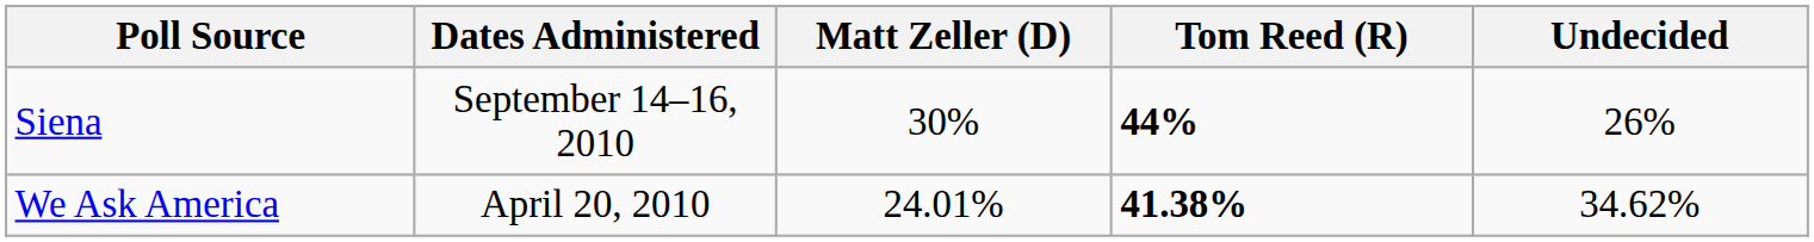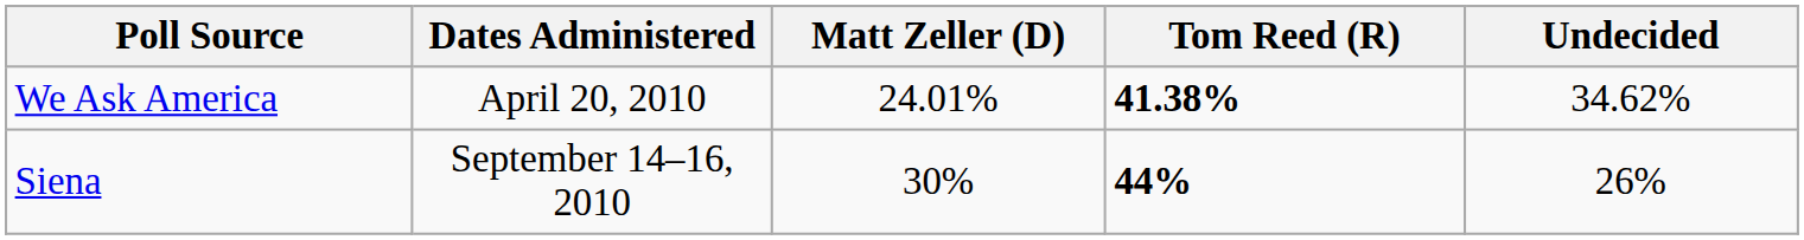 <table class="wikitable">
 <tr style="vertical-align:bottom;">
 <th style="width:160px;">Poll Source</th>
 <th style="width:140px;">Dates Administered</th>
 <th style="width:130px;">Matt Zeller (D)</th>
 <th style="width:140px;">Tom Reed (R)</th>
 <th style="width:130px;">Undecided</th>
 </tr>
 <tr>
+<td><a href='#'>We Ask America</a></td>
+<td style="text-align:center;">April 20, 2010</td>
+<td style="text-align:center;">24.01%</td>
+<td><strong>41.38%</strong></td>
+<td style="text-align:center;">34.62%</td>
+</tr>
+<tr>
 <td><a href='#'>Siena</a></td>
 <td style="text-align:center;">September 14–16, 2010</td>
 <td style="text-align:center;">30%</td>
 <td><strong>44%</strong></td>
 <td style="text-align:center;">26%</td>
 </tr>
-<tr>
-<td><a href='#'>We Ask America</a></td>
-<td style="text-align:center;">April 20, 2010</td>
-<td style="text-align:center;">24.01%</td>
-<td><strong>41.38%</strong></td>
-<td style="text-align:center;">34.62%</td>
-</tr>
 </table>
